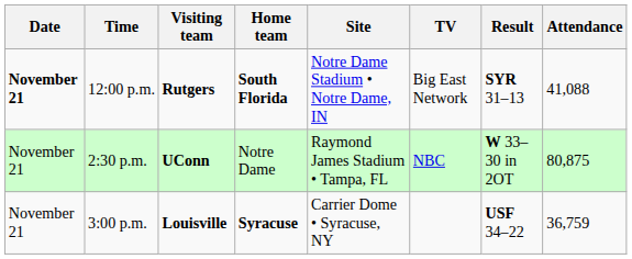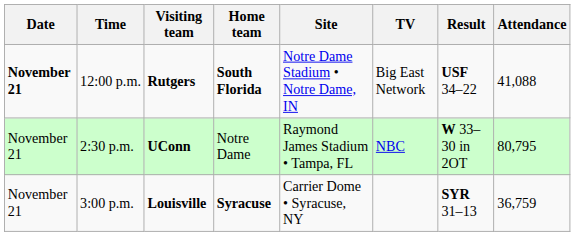 <table class="wikitable" style="font-size:95%;">
 <tr>
 <th>Date</th>
 <th>Time</th>
 <th>Visiting team</th>
 <th>Home team</th>
 <th>Site</th>
 <th>TV</th>
 <th>Result</th>
 <th>Attendance</th>
 </tr>
 <tr bgcolor=>
 <td><strong>November 21</strong></td>
 <td>12:00 p.m.</td>
 <td><strong>Rutgers</strong></td>
 <td><strong>South Florida</strong></td>
 <td><a href='#'>Notre Dame Stadium</a> • <a href='#'>Notre Dame, IN</a></td>
 <td>Big East Network</td>
-<td><strong>SYR</strong> 31–13</td>
+<td><strong>USF</strong> 34–22</td>
 <td>41,088</td>
 </tr>
 <tr bgcolor=ccffcc>
 <td>November 21</td>
 <td>2:30 p.m.</td>
 <td><strong>UConn</strong></td>
 <td>Notre Dame</td>
 <td>Raymond James Stadium • Tampa, FL</td>
 <td><a href='#'>NBC</a></td>
 <td><strong>W</strong> 33–30 in 2OT</td>
-<td>80,875</td>
+<td>80,795</td>
 </tr>
 <tr bgcolor=>
 <td>November 21</td>
 <td>3:00 p.m.</td>
 <td><strong>Louisville</strong></td>
 <td><strong>Syracuse</strong></td>
 <td>Carrier Dome • Syracuse, NY</td>
 <td></td>
-<td><strong>USF</strong> 34–22</td>
+<td><strong>SYR</strong> 31–13</td>
 <td>36,759</td>
 </tr>
 </table>
